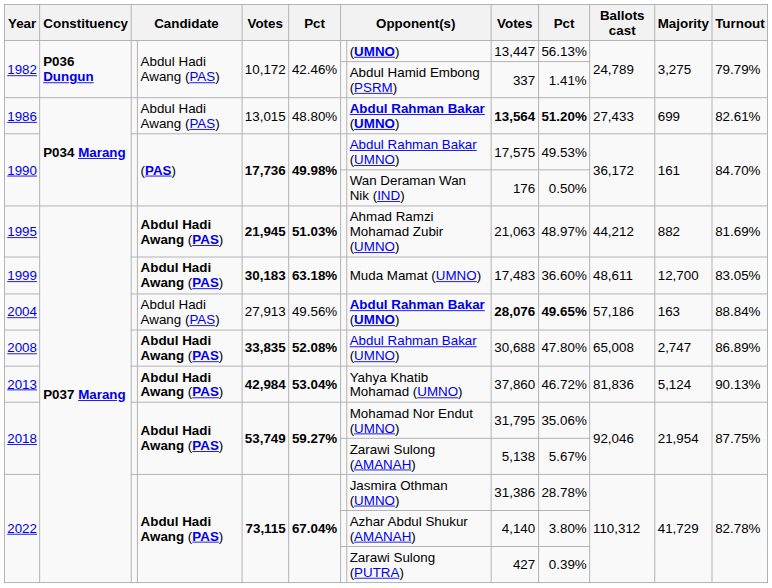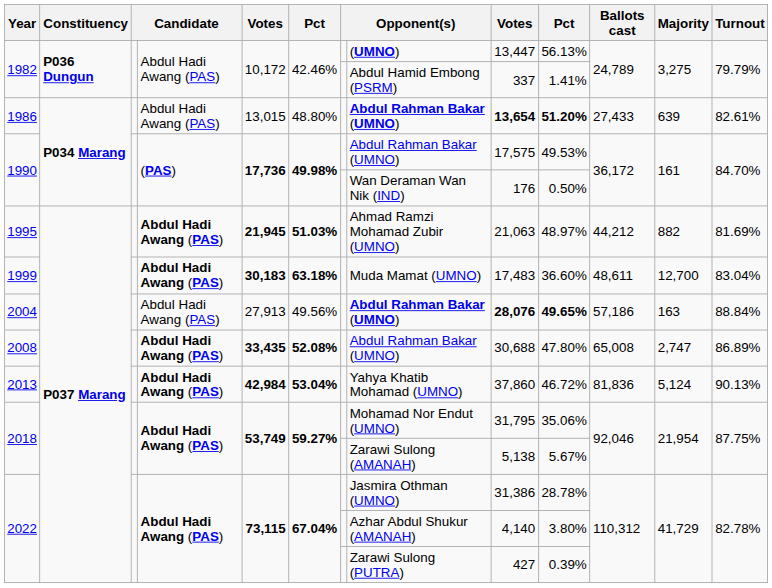 <table class="wikitable" style="margin:0.5em ; font-size:95%">
 <tr>
 <th>Year</th>
 <th>Constituency</th>
 <th colspan=2>Candidate</th>
 <th>Votes</th>
 <th>Pct</th>
 <th colspan=2>Opponent(s)</th>
 <th>Votes</th>
 <th>Pct</th>
 <th>Ballots cast</th>
 <th>Majority</th>
 <th>Turnout</th>
 </tr>
 <tr>
 <td rowspan=2><a href='#'>1982</a></td>
 <td rowspan=2><strong>P036 <a href='#'>Dungun</a></strong></td>
 <td rowspan=2 ></td>
 <td rowspan=2>Abdul Hadi Awang (<a href='#'>PAS</a>)</td>
 <td rowspan=2 align="right">10,172</td>
 <td rowspan=2>42.46%</td>
 <td></td>
 <td> (<a href='#'><strong>UMNO</strong></a>)</td>
 <td align="right">13,447</td>
 <td>56.13%</td>
 <td rowspan=2>24,789</td>
 <td rowspan=2>3,275</td>
 <td rowspan=2>79.79%</td>
 </tr>
 <tr>
 <td bgcolor=></td>
 <td>Abdul Hamid Embong (<a href='#'>PSRM</a>)</td>
 <td align=right>337</td>
 <td align=right>1.41%</td>
 </tr>
 <tr>
 <td><a href='#'>1986</a></td>
 <td rowspan=3><strong>P034 <a href='#'>Marang</a></strong></td>
 <td></td>
 <td>Abdul Hadi Awang (<a href='#'>PAS</a>)</td>
 <td align="right">13,015</td>
 <td>48.80%</td>
 <td></td>
 <td><strong><a href='#'>Abdul Rahman Bakar</a></strong> (<a href='#'><strong>UMNO</strong></a>)</td>
-<td align="right"><strong>13,564</strong></td>
+<td align="right"><strong>13,654</strong></td>
 <td><strong>51.20%</strong></td>
 <td>27,433</td>
-<td>699</td>
+<td>639</td>
 <td>82.61%</td>
 </tr>
 <tr>
 <td rowspan=2><a href='#'>1990</a></td>
 <td rowspan=2 ></td>
 <td rowspan=2> (<a href='#'><strong>PAS</strong></a>)</td>
 <td rowspan=2 align=right><strong>17,736</strong></td>
 <td rowspan=2><strong>49.98%</strong></td>
 <td></td>
 <td><a href='#'>Abdul Rahman Bakar</a> (<a href='#'>UMNO</a>)</td>
 <td align="right">17,575</td>
 <td>49.53%</td>
 <td rowspan=2>36,172</td>
 <td rowspan=2>161</td>
 <td rowspan=2>84.70%</td>
 </tr>
 <tr>
 <td></td>
 <td>Wan Deraman Wan Nik (<a href='#'>IND</a>)</td>
 <td align=right>176</td>
 <td align=right>0.50%</td>
 </tr>
 <tr>
 <td><a href='#'>1995</a></td>
 <td rowspan=10><strong>P037 <a href='#'>Marang</a></strong></td>
 <td></td>
 <td><strong>Abdul Hadi Awang</strong> (<a href='#'><strong>PAS</strong></a>)</td>
 <td align="right"><strong>21,945</strong></td>
 <td><strong>51.03%</strong></td>
 <td></td>
 <td>Ahmad Ramzi Mohamad Zubir (<a href='#'>UMNO</a>)</td>
 <td align="right">21,063</td>
 <td>48.97%</td>
 <td>44,212</td>
 <td>882</td>
 <td>81.69%</td>
 </tr>
 <tr>
 <td><a href='#'>1999</a></td>
 <td></td>
 <td><strong>Abdul Hadi Awang</strong> (<a href='#'><strong>PAS</strong></a>)</td>
 <td align="right"><strong>30,183</strong></td>
 <td><strong>63.18%</strong></td>
 <td></td>
 <td>Muda Mamat (<a href='#'>UMNO</a>)</td>
 <td align="right">17,483</td>
 <td>36.60%</td>
 <td>48,611</td>
 <td>12,700</td>
-<td>83.05%</td>
+<td>83.04%</td>
 </tr>
 <tr>
 <td><a href='#'>2004</a></td>
 <td></td>
 <td>Abdul Hadi Awang (<a href='#'>PAS</a>)</td>
 <td align="right">27,913</td>
 <td>49.56%</td>
 <td></td>
 <td><strong><a href='#'>Abdul Rahman Bakar</a></strong> (<a href='#'><strong>UMNO</strong></a>)</td>
 <td align="right"><strong>28,076</strong></td>
 <td><strong>49.65%</strong></td>
 <td>57,186</td>
 <td>163</td>
 <td>88.84%</td>
 </tr>
 <tr>
 <td><a href='#'>2008</a></td>
 <td></td>
 <td><strong>Abdul Hadi Awang</strong> (<a href='#'><strong>PAS</strong></a>)</td>
-<td align="right"><strong>33,835</strong></td>
+<td align="right"><strong>33,435</strong></td>
 <td><strong>52.08%</strong></td>
 <td></td>
 <td><a href='#'>Abdul Rahman Bakar</a> (<a href='#'>UMNO</a>)</td>
 <td align="right">30,688</td>
 <td>47.80%</td>
 <td>65,008</td>
 <td>2,747</td>
 <td>86.89%</td>
 </tr>
 <tr>
 <td><a href='#'>2013</a></td>
 <td></td>
 <td><strong>Abdul Hadi Awang</strong> (<a href='#'><strong>PAS</strong></a>)</td>
 <td align="right"><strong>42,984</strong></td>
 <td><strong>53.04%</strong></td>
 <td></td>
 <td>Yahya Khatib Mohamad (<a href='#'>UMNO</a>)</td>
 <td align="right">37,860</td>
 <td>46.72%</td>
 <td>81,836</td>
 <td>5,124</td>
 <td>90.13%</td>
 </tr>
 <tr>
 <td rowspan=2><a href='#'>2018</a></td>
 <td rowspan=2 ></td>
 <td rowspan=2><strong>Abdul Hadi Awang</strong> (<a href='#'><strong>PAS</strong></a>)</td>
 <td rowspan=2 align="right"><strong>53,749</strong></td>
 <td rowspan=2><strong>59.27%</strong></td>
 <td></td>
 <td>Mohamad Nor Endut (<a href='#'>UMNO</a>)</td>
 <td align="right">31,795</td>
 <td>35.06%</td>
 <td rowspan=2>92,046</td>
 <td rowspan=2>21,954</td>
 <td rowspan=2>87.75%</td>
 </tr>
 <tr>
 <td></td>
 <td>Zarawi Sulong (<a href='#'>AMANAH</a>)</td>
 <td align="right">5,138</td>
 <td align="right">5.67%</td>
 </tr>
 <tr>
 <td rowspan=3><a href='#'>2022</a></td>
 <td rowspan=3 bgcolor=></td>
 <td rowspan=3><strong>Abdul Hadi Awang</strong> (<a href='#'><strong>PAS</strong></a>)</td>
 <td rowspan=3 align=right><strong>73,115</strong></td>
 <td rowspan=3><strong>67.04%</strong></td>
 <td></td>
 <td>Jasmira Othman (<a href='#'>UMNO</a>)</td>
 <td align=right>31,386</td>
 <td>28.78%</td>
 <td rowspan=3>110,312</td>
 <td rowspan=3>41,729</td>
 <td rowspan=3>82.78%</td>
 </tr>
 <tr>
 <td></td>
 <td>Azhar Abdul Shukur (<a href='#'>AMANAH</a>)</td>
 <td align=right>4,140</td>
 <td align=right>3.80%</td>
 </tr>
 <tr>
 <td bgcolor=></td>
 <td>Zarawi Sulong (<a href='#'>PUTRA</a>)</td>
 <td align=right>427</td>
 <td align=right>0.39%</td>
 </tr>
 </table>
